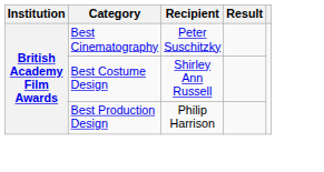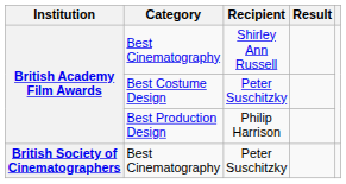 <table class="wikitable plainrowheaders" style="width:55%;">
 <tr>
 <th style="width:30%;">Institution</th>
 <th style="width:20%;">Category</th>
 <th style="width:20%;">Recipient</th>
 <th style="width:12%;">Result</th>
 <th style="width:1%;"></th>
 </tr>
 <tr>
 <th scope="row" style="text-align:center;" rowspan="3"><a href='#'>British Academy Film Awards</a></th>
 <td><a href='#'>Best Cinematography</a></td>
-<td style="text-align:center;"><a href='#'>Peter Suschitzky</a></td>
+<td style="text-align:center;"><a href='#'>Shirley Ann Russell</a></td>
 <td></td>
 <td style="text-align:center;" rowspan="3"></td>
 </tr>
 <tr>
 <td><a href='#'>Best Costume Design</a></td>
-<td style="text-align:center;"><a href='#'>Shirley Ann Russell</a></td>
+<td style="text-align:center;"><a href='#'>Peter Suschitzky</a></td>
 <td></td>
 </tr>
 <tr>
 <td><a href='#'>Best Production Design</a></td>
 <td style="text-align:center;">Philip Harrison</td>
 <td></td>
 </tr>
+<tr>
+<th scope="row" style="text-align:center;"><a href='#'>British Society of Cinematographers</a></th>
+<td>Best Cinematography</td>
+<td style="text-align:center;">Peter Suschitzky</td>
+<td></td>
+<td style="text-align:center;"></td>
+</tr>
 </table>
